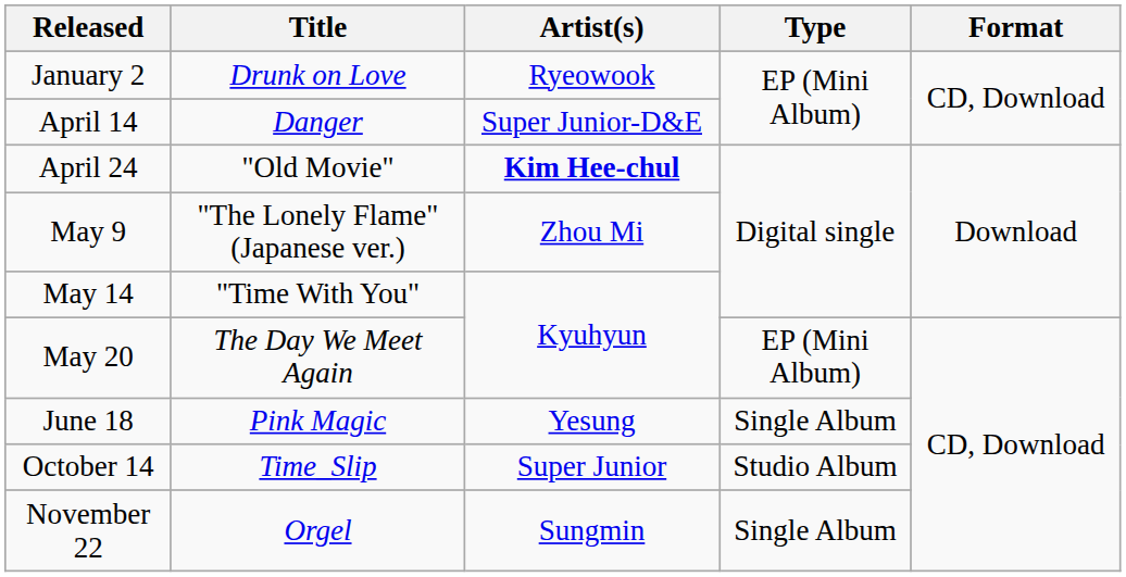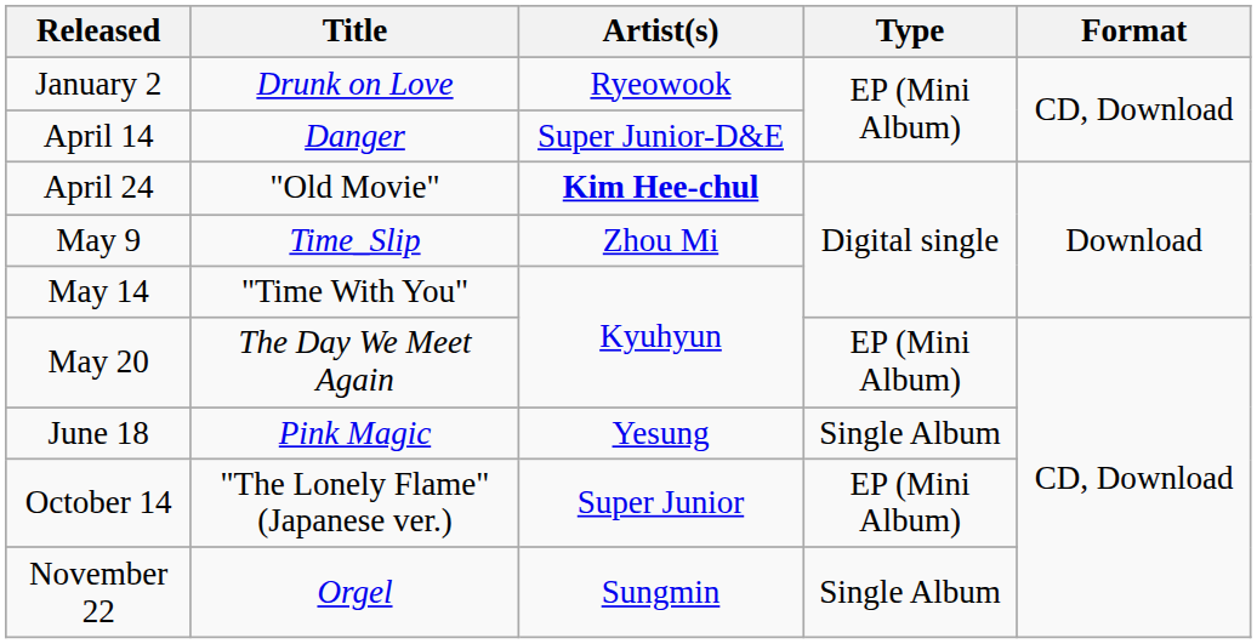 <table class="wikitable plainrowheaders" style="text-align:center;">
 <tr>
 <th width="100">Released</th>
 <th width="250">Title</th>
 <th width="200">Artist(s)</th>
 <th width="150">Type</th>
 <th width="150">Format</th>
 </tr>
 <tr>
 <td>January 2</td>
 <td><em><a href='#'>Drunk on Love</a></em></td>
 <td><a href='#'>Ryeowook</a></td>
 <td rowspan="2">EP (Mini Album)</td>
 <td rowspan="2">CD, Download</td>
 </tr>
 <tr>
 <td>April 14</td>
 <td><em><a href='#'>Danger</a></em></td>
 <td><a href='#'>Super Junior-D&E</a></td>
 </tr>
 <tr>
 <td>April 24</td>
 <td>"Old Movie"</td>
 <td><strong><a href='#'>Kim Hee-chul</a></strong></td>
 <td rowspan="3">Digital single</td>
 <td rowspan="3">Download</td>
 </tr>
 <tr>
 <td>May 9</td>
-<td>"The Lonely Flame" (Japanese ver.)</td>
+<td><em><a href='#'>Time_Slip</a></em></td>
 <td><a href='#'>Zhou Mi</a></td>
 </tr>
 <tr>
 <td>May 14</td>
 <td>"Time With You"</td>
 <td rowspan="2"><a href='#'>Kyuhyun</a></td>
 </tr>
 <tr>
 <td>May 20</td>
 <td><em>The Day We Meet Again</em></td>
 <td>EP (Mini Album)</td>
 <td rowspan="4">CD, Download</td>
 </tr>
 <tr>
 <td>June 18</td>
 <td><em><a href='#'>Pink Magic</a></em></td>
 <td><a href='#'>Yesung</a></td>
 <td>Single Album</td>
 </tr>
 <tr>
 <td>October 14</td>
-<td><em><a href='#'>Time_Slip</a></em></td>
+<td>"The Lonely Flame" (Japanese ver.)</td>
 <td><a href='#'>Super Junior</a></td>
-<td>Studio Album</td>
+<td>EP (Mini Album)</td>
 </tr>
 <tr>
 <td>November 22</td>
 <td><em><a href='#'>Orgel</a></em></td>
 <td><a href='#'>Sungmin</a></td>
 <td>Single Album</td>
 </tr>
 </table>
